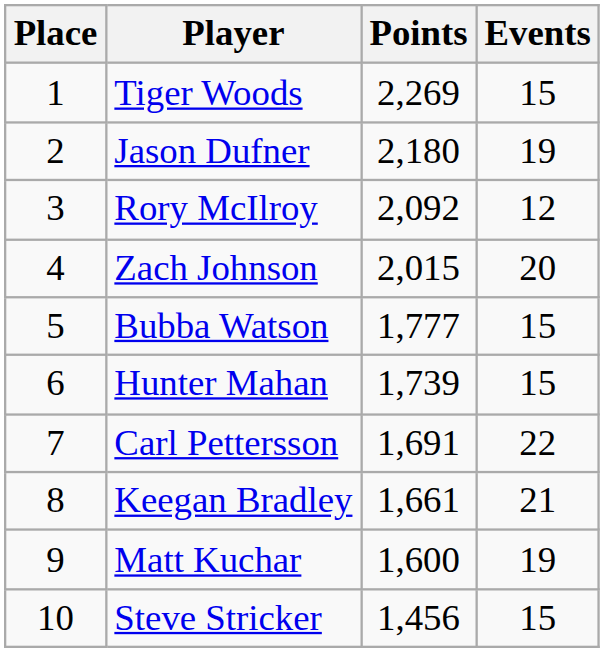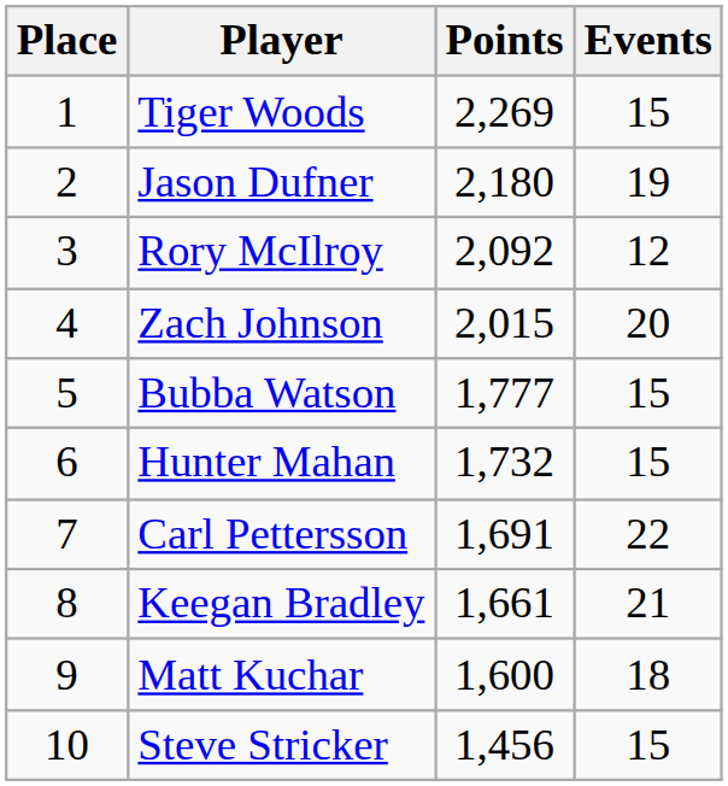 <table class="wikitable">
 <tr>
 <th>Place</th>
 <th>Player</th>
 <th>Points</th>
 <th>Events</th>
 </tr>
 <tr>
 <td align=center>1</td>
 <td> <a href='#'>Tiger Woods</a></td>
 <td align=center>2,269</td>
 <td align=center>15</td>
 </tr>
 <tr>
 <td align=center>2</td>
 <td> <a href='#'>Jason Dufner</a></td>
 <td align=center>2,180</td>
 <td align=center>19</td>
 </tr>
 <tr>
 <td align=center>3</td>
 <td> <a href='#'>Rory McIlroy</a></td>
 <td align=center>2,092</td>
 <td align=center>12</td>
 </tr>
 <tr>
 <td align=center>4</td>
 <td> <a href='#'>Zach Johnson</a></td>
 <td align=center>2,015</td>
 <td align=center>20</td>
 </tr>
 <tr>
 <td align=center>5</td>
 <td> <a href='#'>Bubba Watson</a></td>
 <td align=center>1,777</td>
 <td align=center>15</td>
 </tr>
 <tr>
 <td align=center>6</td>
 <td> <a href='#'>Hunter Mahan</a></td>
-<td align=center>1,739</td>
+<td align=center>1,732</td>
 <td align=center>15</td>
 </tr>
 <tr>
 <td align=center>7</td>
 <td> <a href='#'>Carl Pettersson</a></td>
 <td align=center>1,691</td>
 <td align=center>22</td>
 </tr>
 <tr>
 <td align=center>8</td>
 <td> <a href='#'>Keegan Bradley</a></td>
 <td align=center>1,661</td>
 <td align=center>21</td>
 </tr>
 <tr>
 <td align=center>9</td>
 <td> <a href='#'>Matt Kuchar</a></td>
 <td align=center>1,600</td>
-<td align=center>19</td>
+<td align=center>18</td>
 </tr>
 <tr>
 <td align=center>10</td>
 <td> <a href='#'>Steve Stricker</a></td>
 <td align=center>1,456</td>
 <td align=center>15</td>
 </tr>
 </table>
